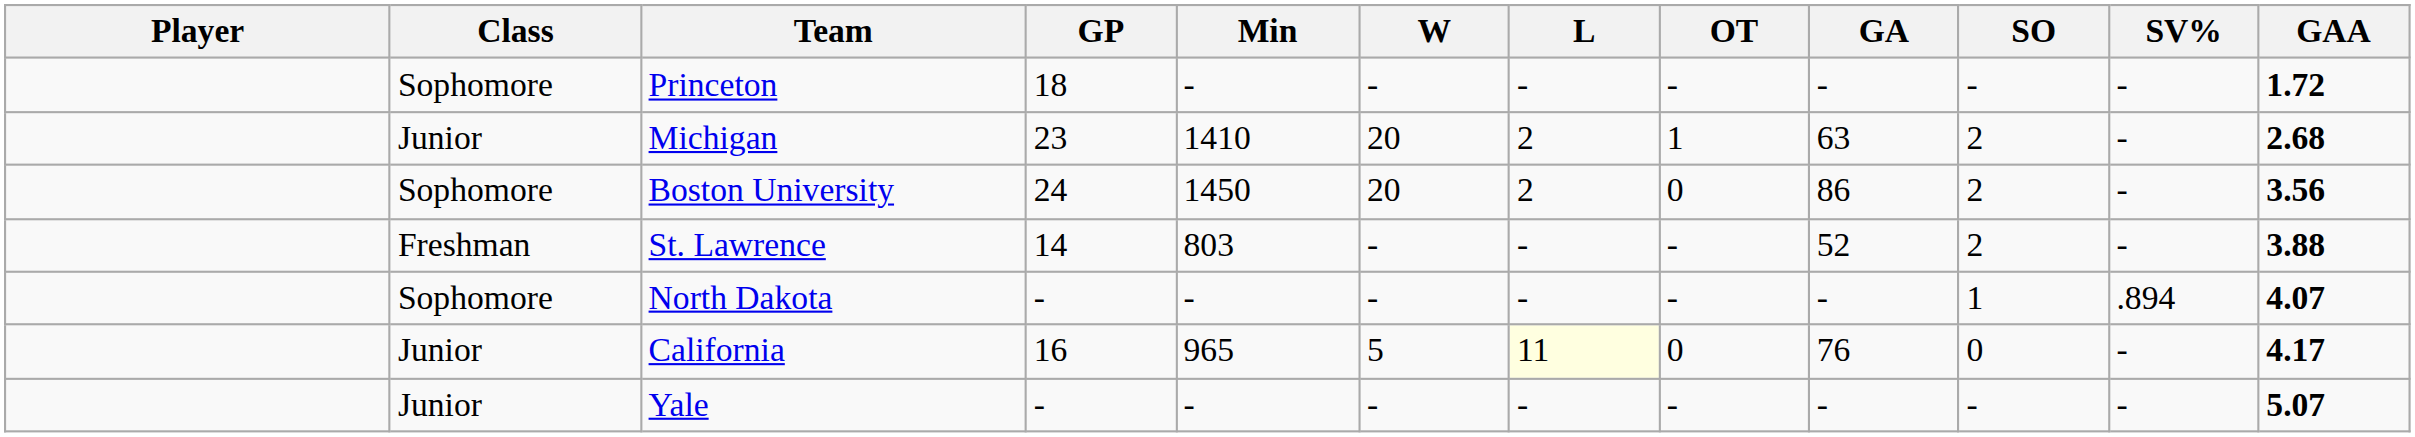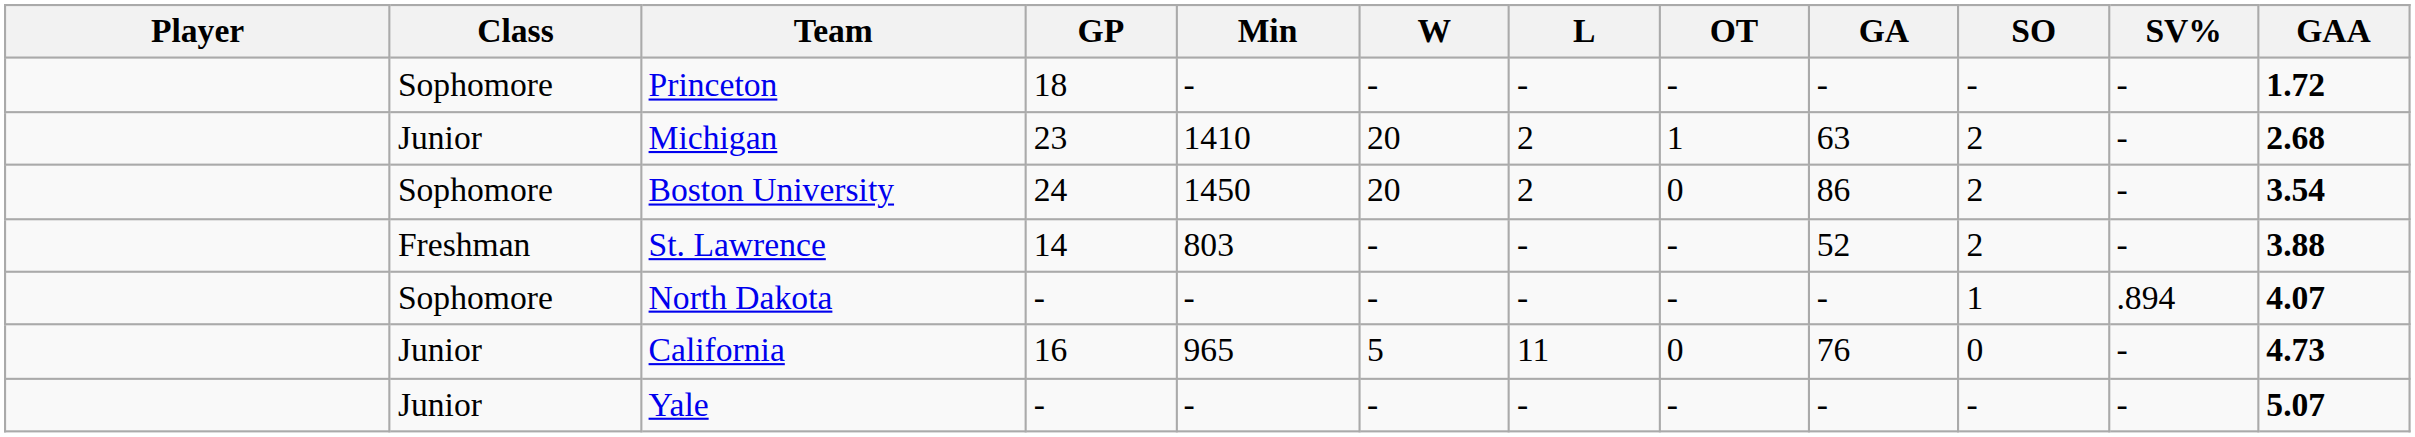 <table class="wikitable sortable">
 <tr>
 <th style="width: 11em;">Player</th>
 <th style="width: 7em;">Class</th>
 <th style="width: 11em;">Team</th>
 <th style="width: 4em;">GP</th>
 <th style="width: 5em;">Min</th>
 <th style="width: 4em;">W</th>
 <th style="width: 4em;">L</th>
 <th style="width: 4em;">OT</th>
 <th style="width: 4em;">GA</th>
 <th style="width: 4em;">SO</th>
 <th style="width: 4em;">SV%</th>
 <th style="width: 4em;">GAA</th>
 </tr>
 <tr>
 <td></td>
 <td>Sophomore</td>
 <td><a href='#'>Princeton</a></td>
 <td>18</td>
 <td>-</td>
 <td>-</td>
 <td>-</td>
 <td>-</td>
 <td>-</td>
 <td>-</td>
 <td>-</td>
 <td><strong>1.72</strong></td>
 </tr>
 <tr>
 <td></td>
 <td>Junior</td>
 <td><a href='#'>Michigan</a></td>
 <td>23</td>
 <td>1410</td>
 <td>20</td>
 <td>2</td>
 <td>1</td>
 <td>63</td>
 <td>2</td>
 <td>-</td>
 <td><strong>2.68</strong></td>
 </tr>
 <tr>
 <td></td>
 <td>Sophomore</td>
 <td><a href='#'>Boston University</a></td>
 <td>24</td>
 <td>1450</td>
 <td>20</td>
 <td>2</td>
 <td>0</td>
 <td>86</td>
 <td>2</td>
 <td>-</td>
-<td><strong>3.56</strong></td>
+<td><strong>3.54</strong></td>
 </tr>
 <tr>
 <td></td>
 <td>Freshman</td>
 <td><a href='#'>St. Lawrence</a></td>
 <td>14</td>
 <td>803</td>
 <td>-</td>
 <td>-</td>
 <td>-</td>
 <td>52</td>
 <td>2</td>
 <td>-</td>
 <td><strong>3.88</strong></td>
 </tr>
 <tr>
 <td></td>
 <td>Sophomore</td>
 <td><a href='#'>North Dakota</a></td>
 <td>-</td>
 <td>-</td>
 <td>-</td>
 <td>-</td>
 <td>-</td>
 <td>-</td>
 <td>1</td>
 <td>.894</td>
 <td><strong>4.07</strong></td>
 </tr>
 <tr>
 <td></td>
 <td>Junior</td>
 <td><a href='#'>California</a></td>
 <td>16</td>
 <td>965</td>
 <td>5</td>
-<td style="background: lightyellow;">11</td>
+<td>11</td>
 <td>0</td>
 <td>76</td>
 <td>0</td>
 <td>-</td>
-<td><strong>4.17</strong></td>
+<td><strong>4.73</strong></td>
 </tr>
 <tr>
 <td></td>
 <td>Junior</td>
 <td><a href='#'>Yale</a></td>
 <td>-</td>
 <td>-</td>
 <td>-</td>
 <td>-</td>
 <td>-</td>
 <td>-</td>
 <td>-</td>
 <td>-</td>
 <td><strong>5.07</strong></td>
 </tr>
 </table>
